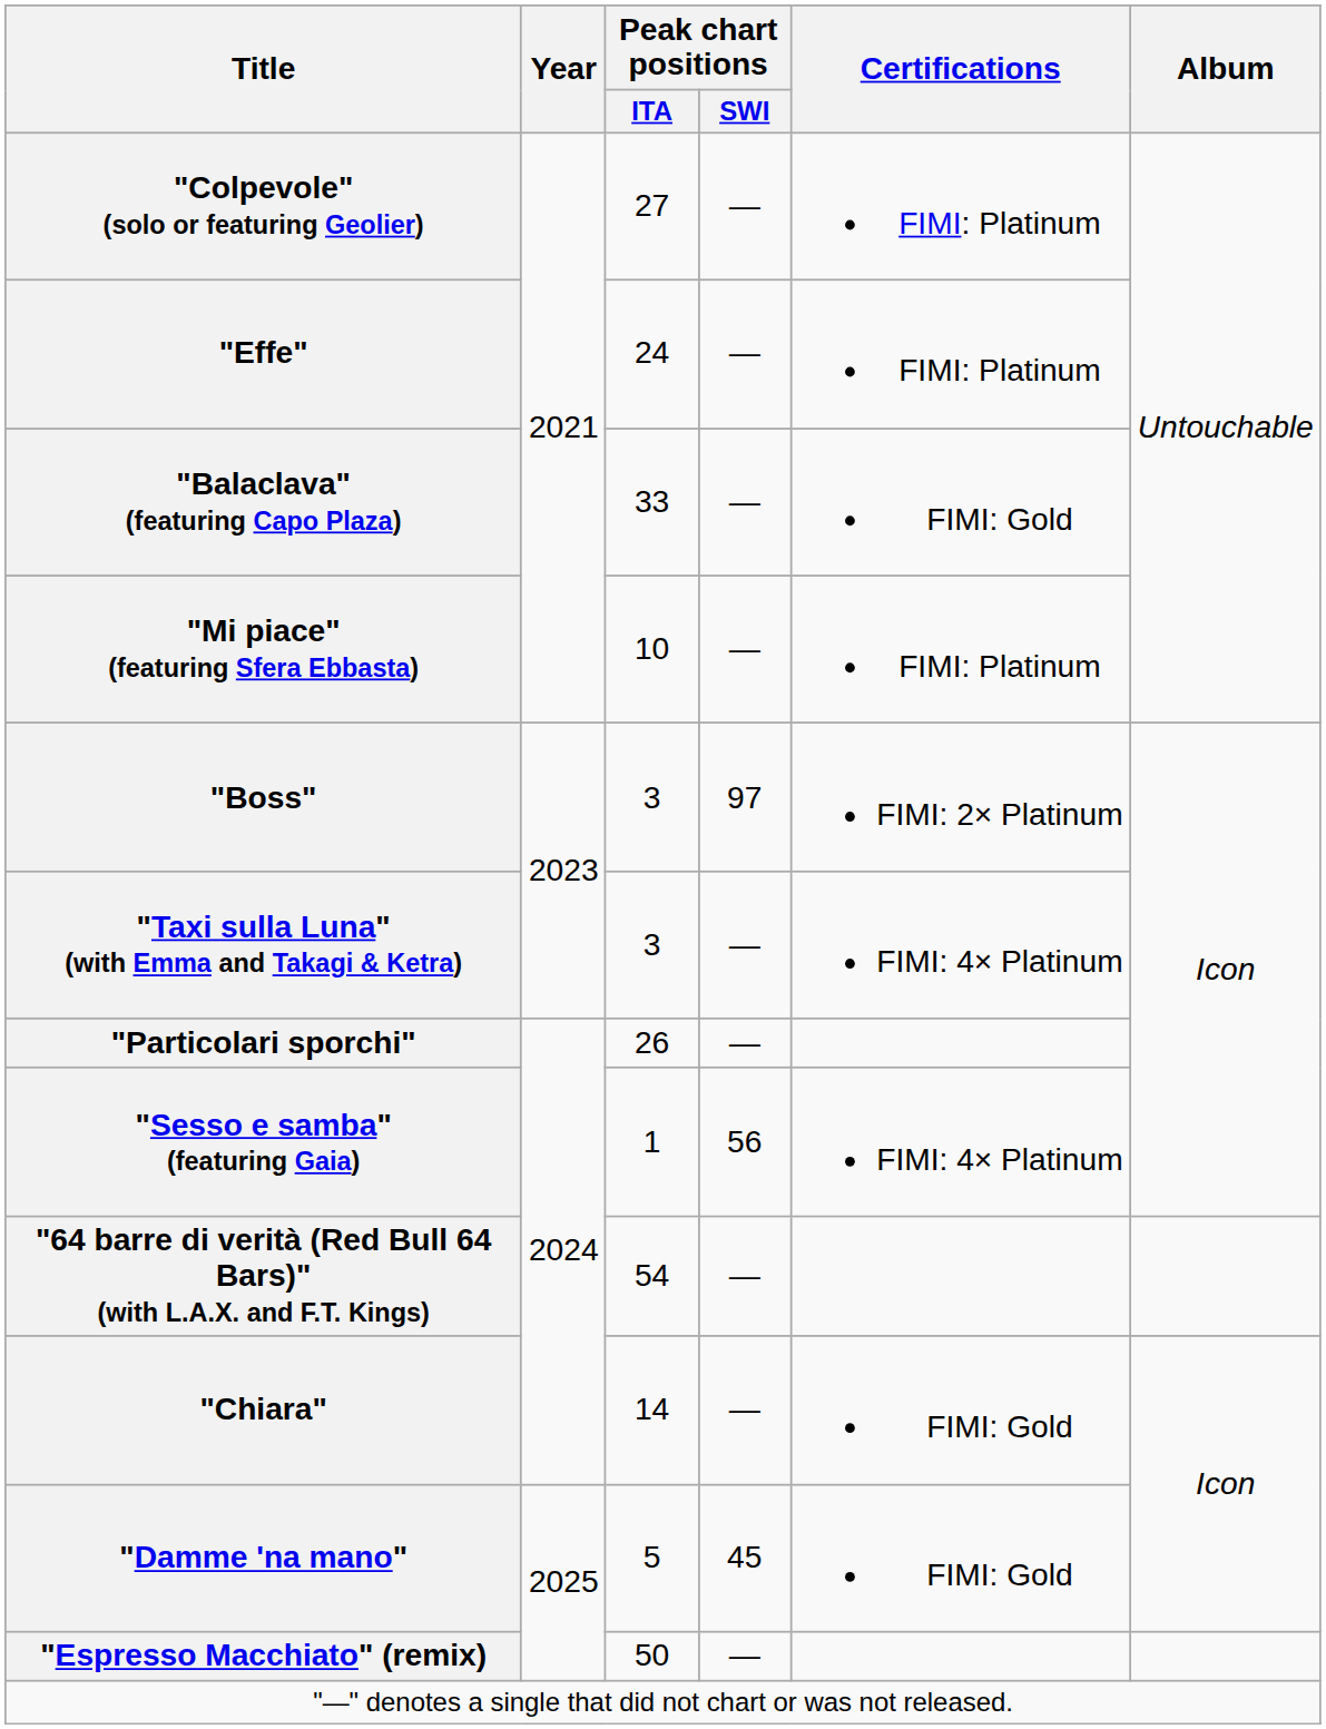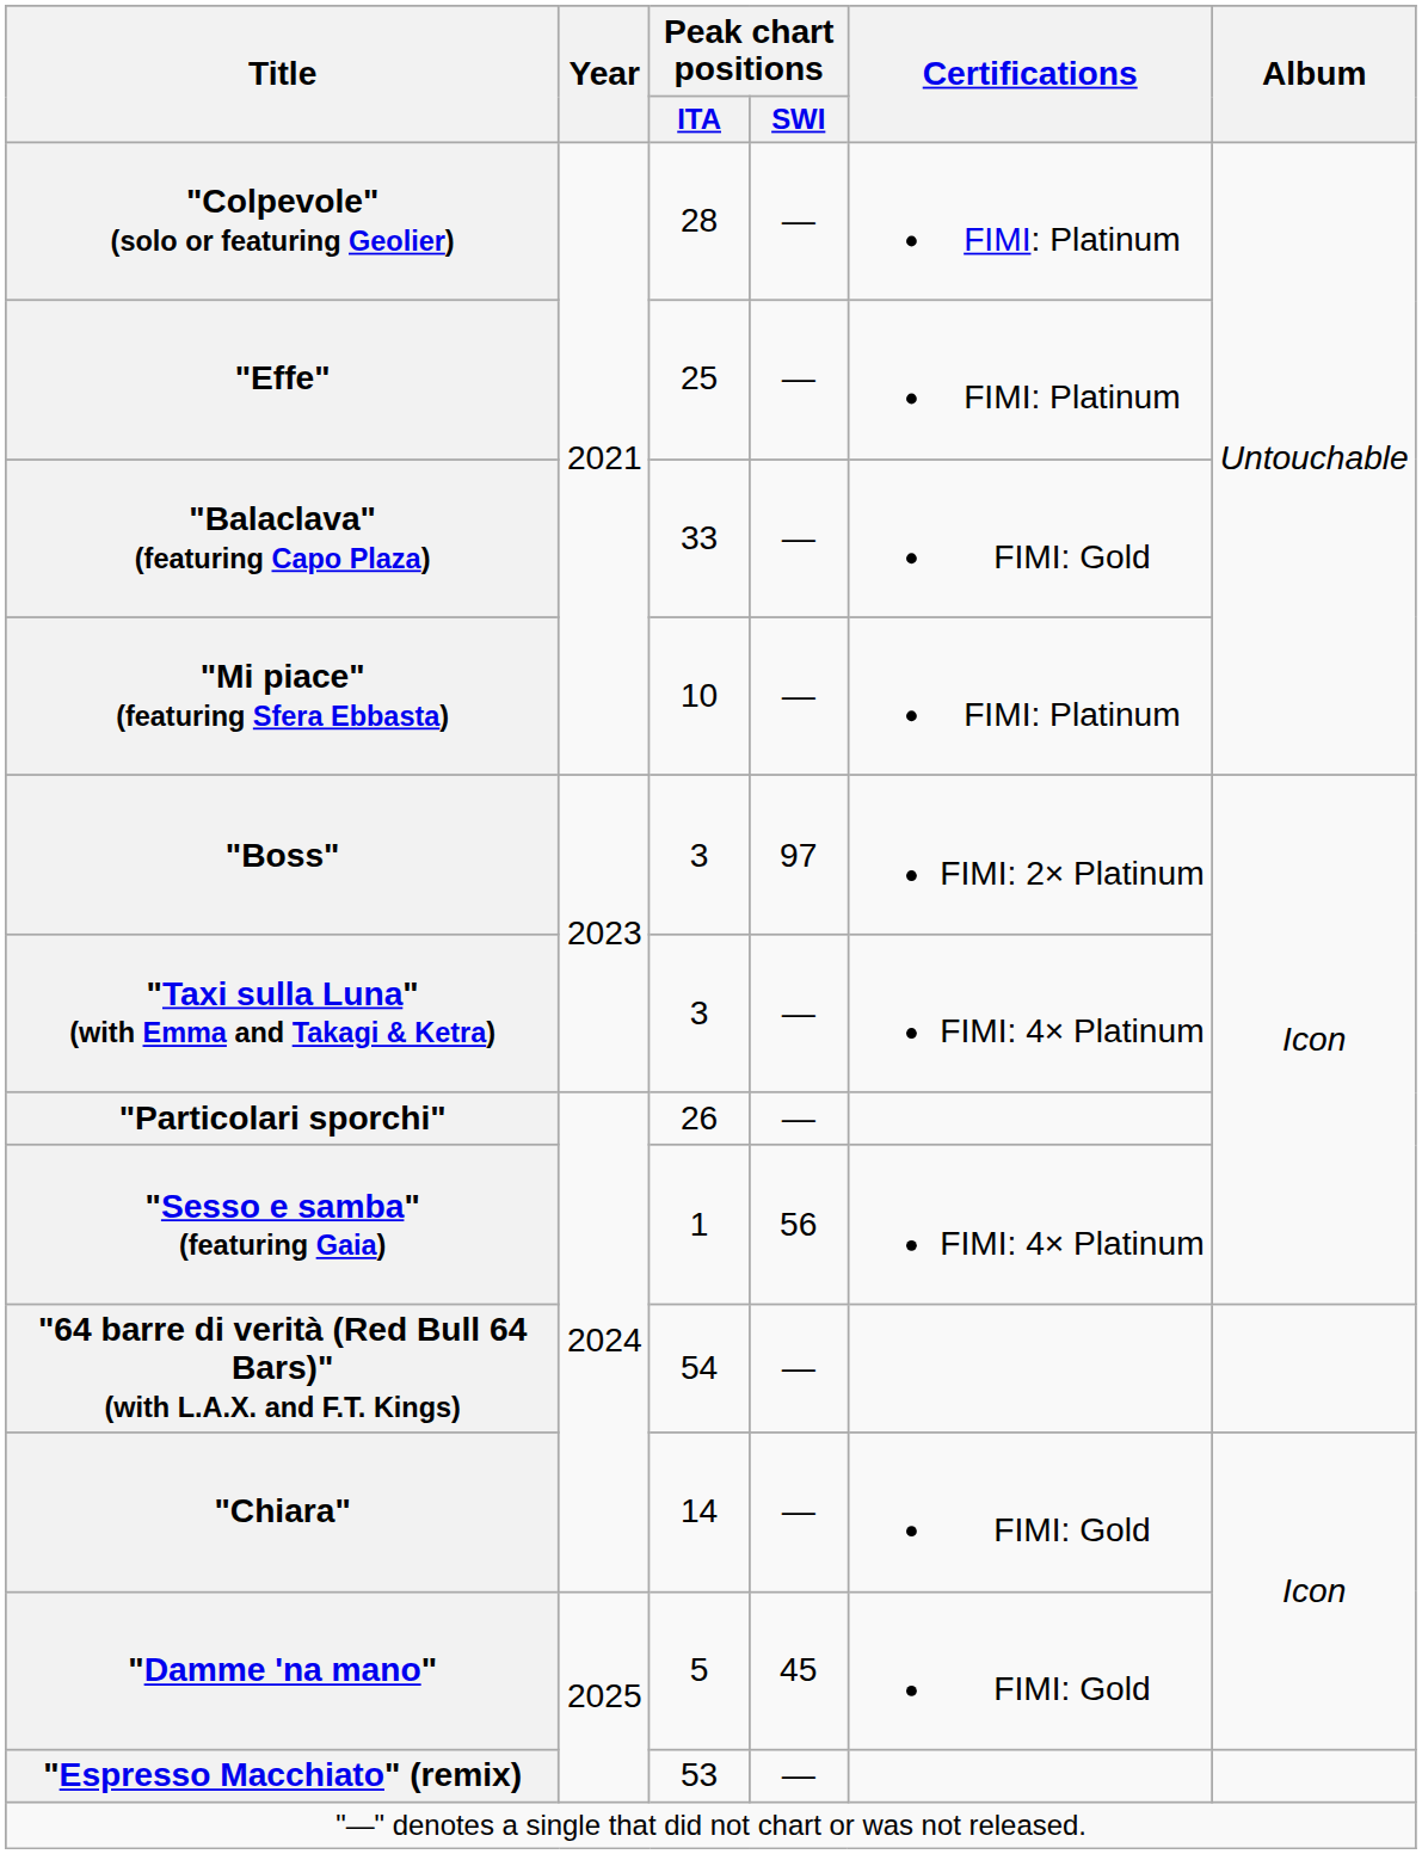 <table class="wikitable plainrowheaders" style="text-align:center;">
 <tr>
 <th scope="col" rowspan="2" style="width:16em;">Title</th>
 <th scope="col" rowspan="2" style="width:1em;">Year</th>
 <th scope="col" colspan="2">Peak chart positions</th>
 <th scope="col" rowspan="2"><a href='#'>Certifications</a></th>
 <th scope="col" rowspan="2">Album</th>
 </tr>
 <tr>
 <th scope="col" style="width:3em;font-size:85%;"><a href='#'>ITA</a><br></th>
 <th style="width:3em;font-size:85%"><a href='#'>SWI</a><br></th>
 </tr>
 <tr>
 <th scope="row">"Colpevole"<br><small>(solo or featuring <a href='#'>Geolier</a>)</small></th>
 <td rowspan="4">2021</td>
-<td>27</td>
+<td>28</td>
 <td>—</td>
 <td><br><ul><li><a href='#'>FIMI</a>: Platinum</li></ul></td>
 <td rowspan="4"><em>Untouchable</em></td>
 </tr>
 <tr>
 <th scope="row">"Effe"</th>
-<td>24</td>
+<td>25</td>
 <td>—</td>
 <td><br><ul><li>FIMI: Platinum</li></ul></td>
 </tr>
 <tr>
 <th scope="row">"Balaclava"<br><small>(featuring <a href='#'>Capo Plaza</a>)</small></th>
 <td>33</td>
 <td>—</td>
 <td><br><ul><li>FIMI: Gold</li></ul></td>
 </tr>
 <tr>
 <th scope="row">"Mi piace"<br><small>(featuring <a href='#'>Sfera Ebbasta</a>)</small></th>
 <td>10</td>
 <td>—</td>
 <td><br><ul><li>FIMI: Platinum</li></ul></td>
 </tr>
 <tr>
 <th scope="row">"Boss"</th>
 <td rowspan="2">2023</td>
 <td>3</td>
 <td>97</td>
 <td><br><ul><li>FIMI: 2× Platinum</li></ul></td>
 <td rowspan="4"><em>Icon</em></td>
 </tr>
 <tr>
 <th scope="row">"<a href='#'>Taxi sulla Luna</a>"<br><small>(with <a href='#'>Emma</a> and <a href='#'>Takagi & Ketra</a>)</small></th>
 <td>3</td>
 <td>—</td>
 <td><br><ul><li>FIMI: 4× Platinum</li></ul></td>
 </tr>
 <tr>
 <th scope="row">"Particolari sporchi"</th>
 <td rowspan="4">2024</td>
 <td>26</td>
 <td>—</td>
 <td></td>
 </tr>
 <tr>
 <th scope="row">"<a href='#'>Sesso e samba</a>"<br><small>(featuring <a href='#'>Gaia</a>)</small></th>
 <td>1</td>
 <td>56</td>
 <td><br><ul><li>FIMI: 4× Platinum</li></ul></td>
 </tr>
 <tr>
 <th scope="row">"64 barre di verità (Red Bull 64 Bars)"<br><small>(with L.A.X. and F.T. Kings)</small></th>
 <td>54</td>
 <td>—</td>
 <td></td>
 <td></td>
 </tr>
 <tr>
 <th scope="row">"Chiara"</th>
 <td>14</td>
 <td>—</td>
 <td><br><ul><li>FIMI: Gold</li></ul></td>
 <td rowspan="2"><em>Icon</em></td>
 </tr>
 <tr>
 <th scope="row">"<a href='#'>Damme 'na mano</a>"</th>
 <td rowspan="2">2025</td>
 <td>5</td>
 <td>45</td>
 <td><br><ul><li>FIMI: Gold</li></ul></td>
 </tr>
 <tr>
 <th scope="row">"<a href='#'>Espresso Macchiato</a>" (remix)<br></th>
-<td>50<br></td>
+<td>53<br></td>
 <td>—</td>
 <td></td>
 <td></td>
 </tr>
 <tr>
 <td colspan="6" style="font-size:85%;">"—" denotes a single that did not chart or was not released.</td>
 </tr>
 </table>
